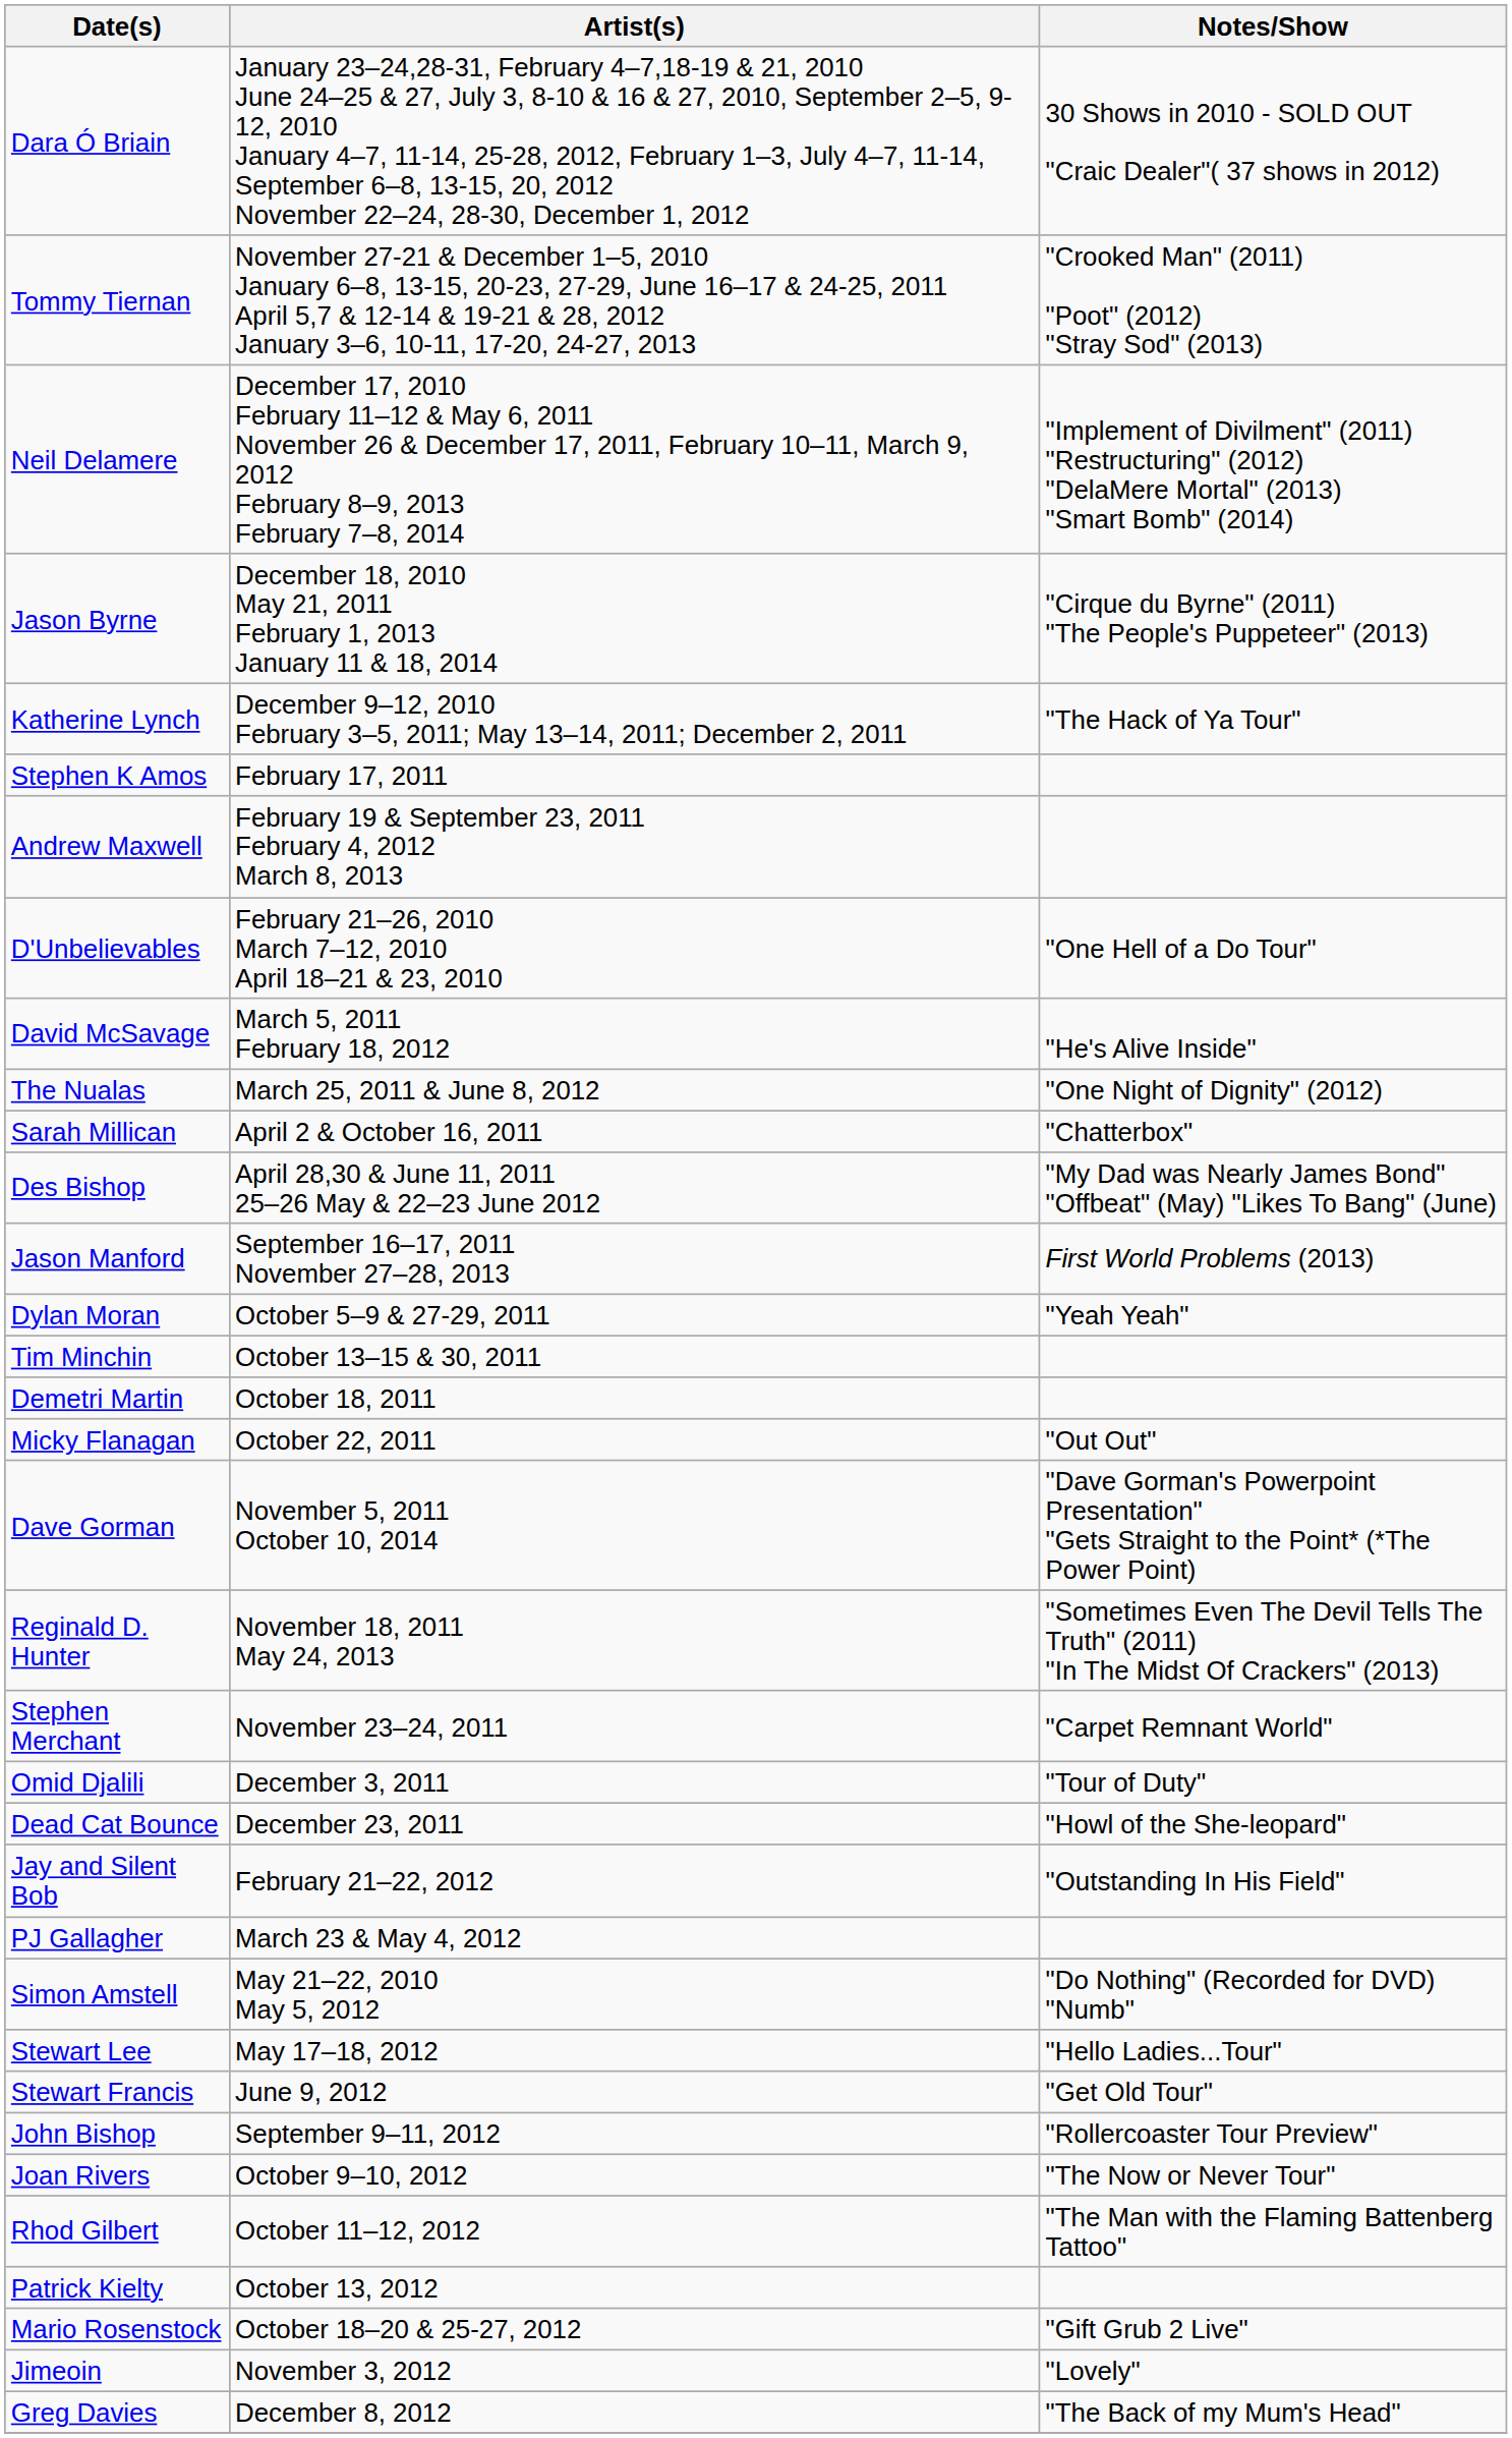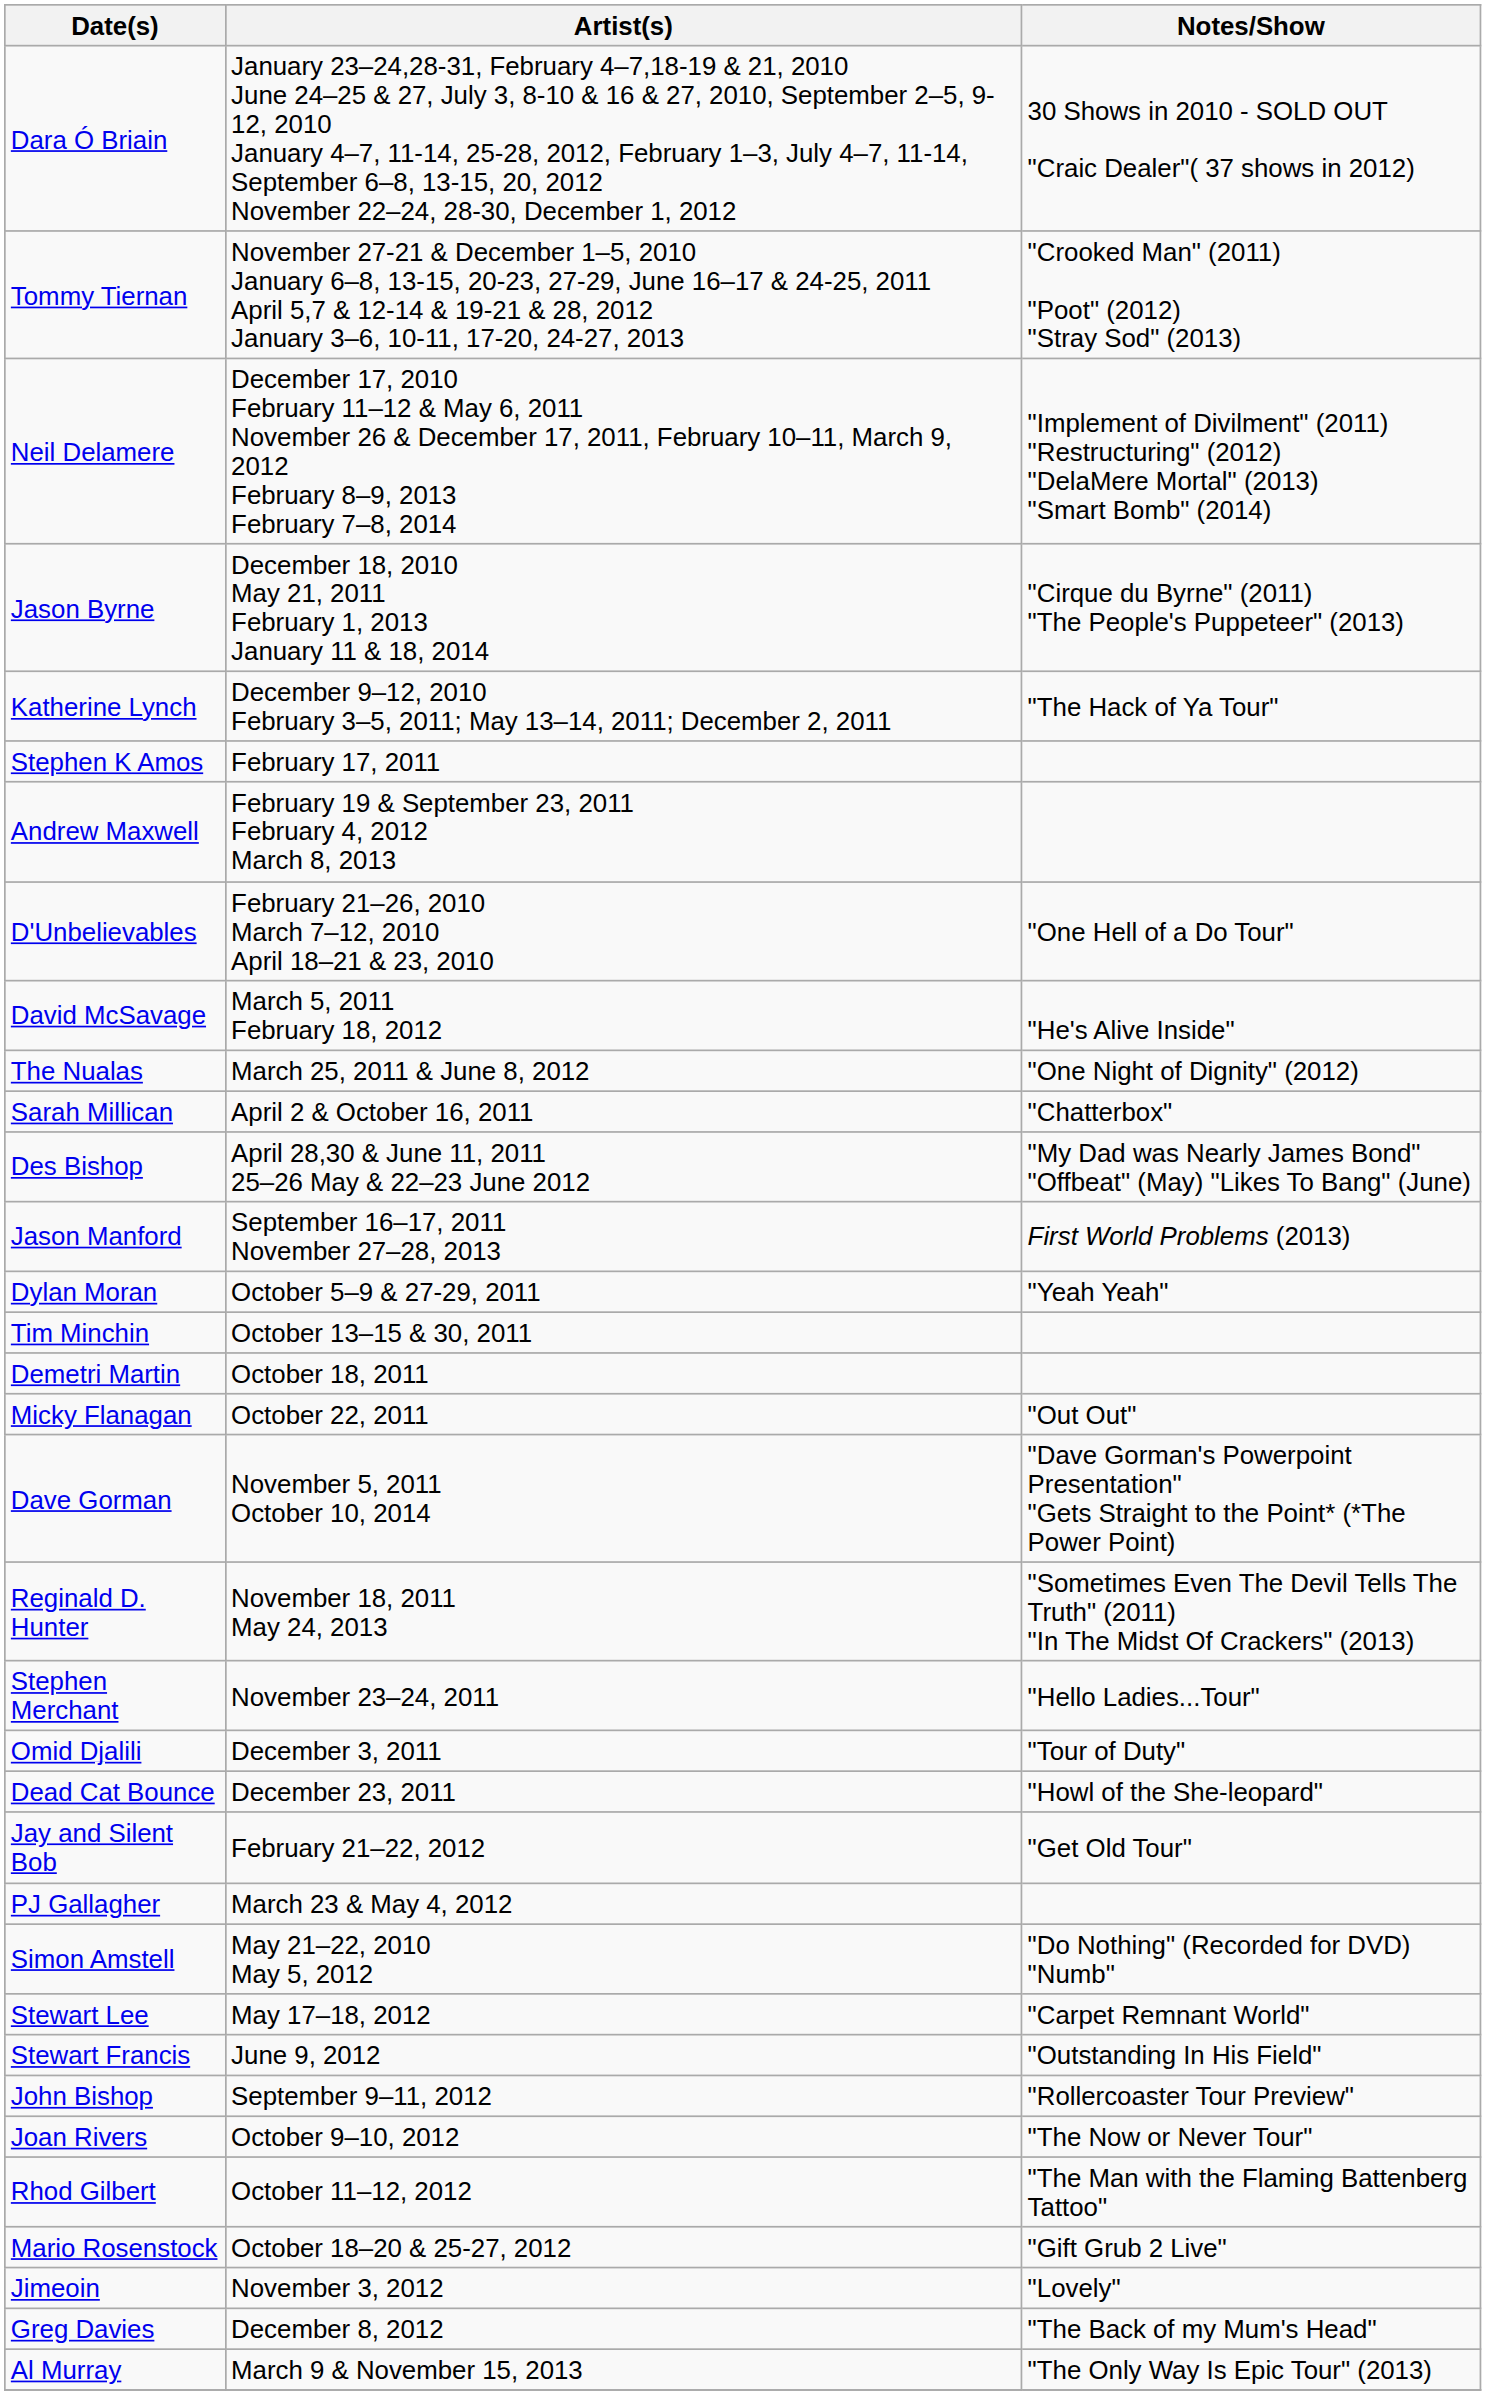 <table class="wikitable" style="font-size:95%;">
 <tr>
 <th>Date(s)</th>
 <th>Artist(s)</th>
 <th>Notes/Show</th>
 </tr>
 <tr>
 <td><a href='#'>Dara Ó Briain</a></td>
 <td>January 23–24,28-31, February 4–7,18-19 & 21, 2010 <br> June 24–25 & 27, July 3, 8-10 & 16 & 27, 2010, September 2–5, 9-12, 2010 <br> January 4–7, 11-14, 25-28, 2012, February 1–3, July 4–7, 11-14, September 6–8, 13-15, 20, 2012 <br> November 22–24, 28-30, December 1, 2012</td>
 <td>30 Shows in 2010 - SOLD OUT <br> <br> "Craic Dealer"( 37 shows in 2012)</td>
 </tr>
 <tr>
 <td><a href='#'>Tommy Tiernan</a></td>
 <td>November 27-21 & December 1–5, 2010 <br> January 6–8, 13-15, 20-23, 27-29, June 16–17 & 24-25, 2011 <br> April 5,7 & 12-14 & 19-21 & 28, 2012 <br> January 3–6, 10-11, 17-20, 24-27, 2013</td>
 <td>"Crooked Man" (2011) <br> <br> "Poot" (2012) <br> "Stray Sod" (2013)</td>
 </tr>
 <tr>
 <td><a href='#'>Neil Delamere</a></td>
 <td>December 17, 2010 <br> February 11–12 & May 6, 2011 <br> November 26 & December 17, 2011, February 10–11, March 9, 2012 <br> February 8–9, 2013 <br> February 7–8, 2014</td>
 <td><br>"Implement of Divilment" (2011) <br>"Restructuring" (2012) <br> "DelaMere Mortal" (2013) <br> "Smart Bomb" (2014)</td>
 </tr>
 <tr>
 <td><a href='#'>Jason Byrne</a></td>
 <td>December 18, 2010 <br> May 21, 2011 <br> February 1, 2013 <br> January 11 & 18, 2014</td>
 <td>"Cirque du Byrne" (2011) <br> "The People's Puppeteer" (2013)</td>
 </tr>
 <tr>
 <td><a href='#'>Katherine Lynch</a></td>
 <td>December 9–12, 2010 <br> February 3–5, 2011; May 13–14, 2011; December 2, 2011</td>
 <td>"The Hack of Ya Tour"</td>
 </tr>
 <tr>
 <td><a href='#'>Stephen K Amos</a></td>
 <td>February 17, 2011</td>
 <td></td>
 </tr>
 <tr>
 <td><a href='#'>Andrew Maxwell</a></td>
 <td>February 19 & September 23, 2011<br> February 4, 2012 <br> March 8, 2013</td>
 <td></td>
 </tr>
 <tr>
 <td><a href='#'>D'Unbelievables</a></td>
 <td>February 21–26, 2010 <br> March 7–12, 2010 <br> April 18–21 & 23, 2010</td>
 <td>"One Hell of a Do Tour"</td>
 </tr>
 <tr>
 <td><a href='#'>David McSavage</a></td>
 <td>March 5, 2011 <br> February 18, 2012</td>
 <td><br>"He's Alive Inside"</td>
 </tr>
 <tr>
 <td><a href='#'>The Nualas</a></td>
 <td>March 25, 2011 & June 8, 2012</td>
 <td>"One Night of Dignity" (2012)</td>
 </tr>
 <tr>
 <td><a href='#'>Sarah Millican</a></td>
 <td>April 2 & October 16, 2011</td>
 <td>"Chatterbox"</td>
 </tr>
 <tr>
 <td><a href='#'>Des Bishop</a></td>
 <td>April 28,30 & June 11, 2011 <br> 25–26 May & 22–23 June 2012</td>
 <td>"My Dad was Nearly James Bond" <br> "Offbeat" (May) "Likes To Bang" (June)</td>
 </tr>
 <tr>
 <td><a href='#'>Jason Manford</a></td>
 <td>September 16–17, 2011 <br> November 27–28, 2013</td>
 <td><em>First World Problems</em> (2013)</td>
 </tr>
 <tr>
 <td><a href='#'>Dylan Moran</a></td>
 <td>October 5–9 & 27-29, 2011</td>
 <td>"Yeah Yeah"</td>
 </tr>
 <tr>
 <td><a href='#'>Tim Minchin</a></td>
 <td>October 13–15 & 30, 2011</td>
 <td></td>
 </tr>
 <tr>
 <td><a href='#'>Demetri Martin</a></td>
 <td>October 18, 2011</td>
 <td></td>
 </tr>
 <tr>
 <td><a href='#'>Micky Flanagan</a></td>
 <td>October 22, 2011</td>
 <td>"Out Out"</td>
 </tr>
 <tr>
 <td><a href='#'>Dave Gorman</a></td>
 <td>November 5, 2011 <br> October 10, 2014</td>
 <td>"Dave Gorman's Powerpoint Presentation" <br> "Gets Straight to the Point* (*The Power Point)</td>
 </tr>
 <tr>
 <td><a href='#'>Reginald D. Hunter</a></td>
 <td>November 18, 2011 <br> May 24, 2013</td>
 <td>"Sometimes Even The Devil Tells The Truth" (2011) <br> "In The Midst Of Crackers" (2013)</td>
 </tr>
 <tr>
 <td><a href='#'>Stephen Merchant</a></td>
 <td>November 23–24, 2011</td>
-<td>"Carpet Remnant World"</td>
+<td>"Hello Ladies...Tour"</td>
 </tr>
 <tr>
 <td><a href='#'>Omid Djalili</a></td>
 <td>December 3, 2011</td>
 <td>"Tour of Duty"</td>
 </tr>
 <tr>
 <td><a href='#'>Dead Cat Bounce</a></td>
 <td>December 23, 2011</td>
 <td>"Howl of the She-leopard"</td>
 </tr>
 <tr>
 <td><a href='#'>Jay and Silent Bob</a></td>
 <td>February 21–22, 2012</td>
-<td>"Outstanding In His Field"</td>
+<td>"Get Old Tour"</td>
 </tr>
 <tr>
 <td><a href='#'>PJ Gallagher</a></td>
 <td>March 23 & May 4, 2012</td>
 <td></td>
 </tr>
 <tr>
 <td><a href='#'>Simon Amstell</a></td>
 <td>May 21–22, 2010 <br> May 5, 2012</td>
 <td>"Do Nothing" (Recorded for DVD) <br> "Numb"</td>
 </tr>
 <tr>
 <td><a href='#'>Stewart Lee</a></td>
 <td>May 17–18, 2012</td>
-<td>"Hello Ladies...Tour"</td>
+<td>"Carpet Remnant World"</td>
 </tr>
 <tr>
 <td><a href='#'>Stewart Francis</a></td>
 <td>June 9, 2012</td>
-<td>"Get Old Tour"</td>
+<td>"Outstanding In His Field"</td>
 </tr>
 <tr>
 <td><a href='#'>John Bishop</a></td>
 <td>September 9–11, 2012</td>
 <td>"Rollercoaster Tour Preview"</td>
 </tr>
 <tr>
 <td><a href='#'>Joan Rivers</a></td>
 <td>October 9–10, 2012</td>
 <td>"The Now or Never Tour"</td>
 </tr>
 <tr>
 <td><a href='#'>Rhod Gilbert</a></td>
 <td>October 11–12, 2012</td>
 <td>"The Man with the Flaming Battenberg Tattoo"</td>
 </tr>
 <tr>
-<td><a href='#'>Patrick Kielty</a></td>
-<td>October 13, 2012</td>
-<td></td>
-</tr>
-<tr>
 <td><a href='#'>Mario Rosenstock</a></td>
 <td>October 18–20 & 25-27, 2012</td>
 <td>"Gift Grub 2 Live"</td>
 </tr>
 <tr>
 <td><a href='#'>Jimeoin</a></td>
 <td>November 3, 2012</td>
 <td>"Lovely"</td>
 </tr>
 <tr>
 <td><a href='#'>Greg Davies</a></td>
 <td>December 8, 2012</td>
 <td>"The Back of my Mum's Head"</td>
 </tr>
 <tr>
+<td><a href='#'>Al Murray</a></td>
+<td>March 9 & November 15, 2013</td>
+<td>"The Only Way Is Epic Tour" (2013)</td>
+</tr>
+<tr>
 </tr>
 </table>
